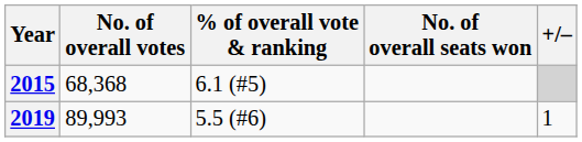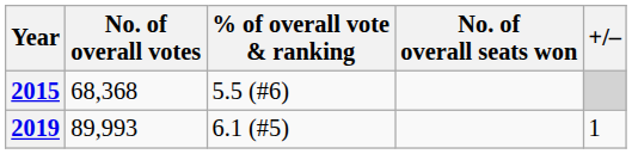 <table class=wikitable>
 <tr>
 <th>Year</th>
 <th>No. of<br>overall votes</th>
 <th>% of overall vote<br> & ranking</th>
 <th>No. of<br>overall seats won</th>
 <th>+/–</th>
 </tr>
 <tr>
 <th><a href='#'>2015</a></th>
 <td>68,368</td>
-<td>6.1 (#5)</td>
+<td>5.5 (#6)</td>
 <td></td>
 <td style="background:lightgrey;"></td>
 </tr>
 <tr>
 <th><a href='#'>2019</a></th>
 <td>89,993</td>
-<td>5.5 (#6)</td>
+<td>6.1 (#5)</td>
 <td></td>
 <td> 1</td>
 </tr>
 </table>
